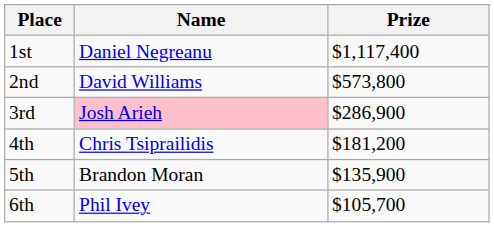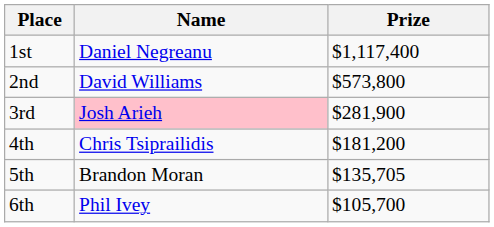 <table class="wikitable">
 <tr>
 <th width="50">Place</th>
 <th width="200">Name</th>
 <th width="125">Prize</th>
 </tr>
 <tr>
 <td>1st</td>
 <td><a href='#'>Daniel Negreanu</a></td>
 <td>$1,117,400</td>
 </tr>
 <tr>
 <td>2nd</td>
 <td><a href='#'>David Williams</a></td>
 <td>$573,800</td>
 </tr>
 <tr>
 <td>3rd</td>
 <td style="background: pink;"><a href='#'>Josh Arieh</a></td>
-<td>$286,900</td>
+<td>$281,900</td>
 </tr>
 <tr>
 <td>4th</td>
 <td><a href='#'>Chris Tsiprailidis</a></td>
 <td>$181,200</td>
 </tr>
 <tr>
 <td>5th</td>
 <td>Brandon Moran</td>
-<td>$135,900</td>
+<td>$135,705</td>
 </tr>
 <tr>
 <td>6th</td>
 <td><a href='#'>Phil Ivey</a></td>
 <td>$105,700</td>
 </tr>
 </table>
